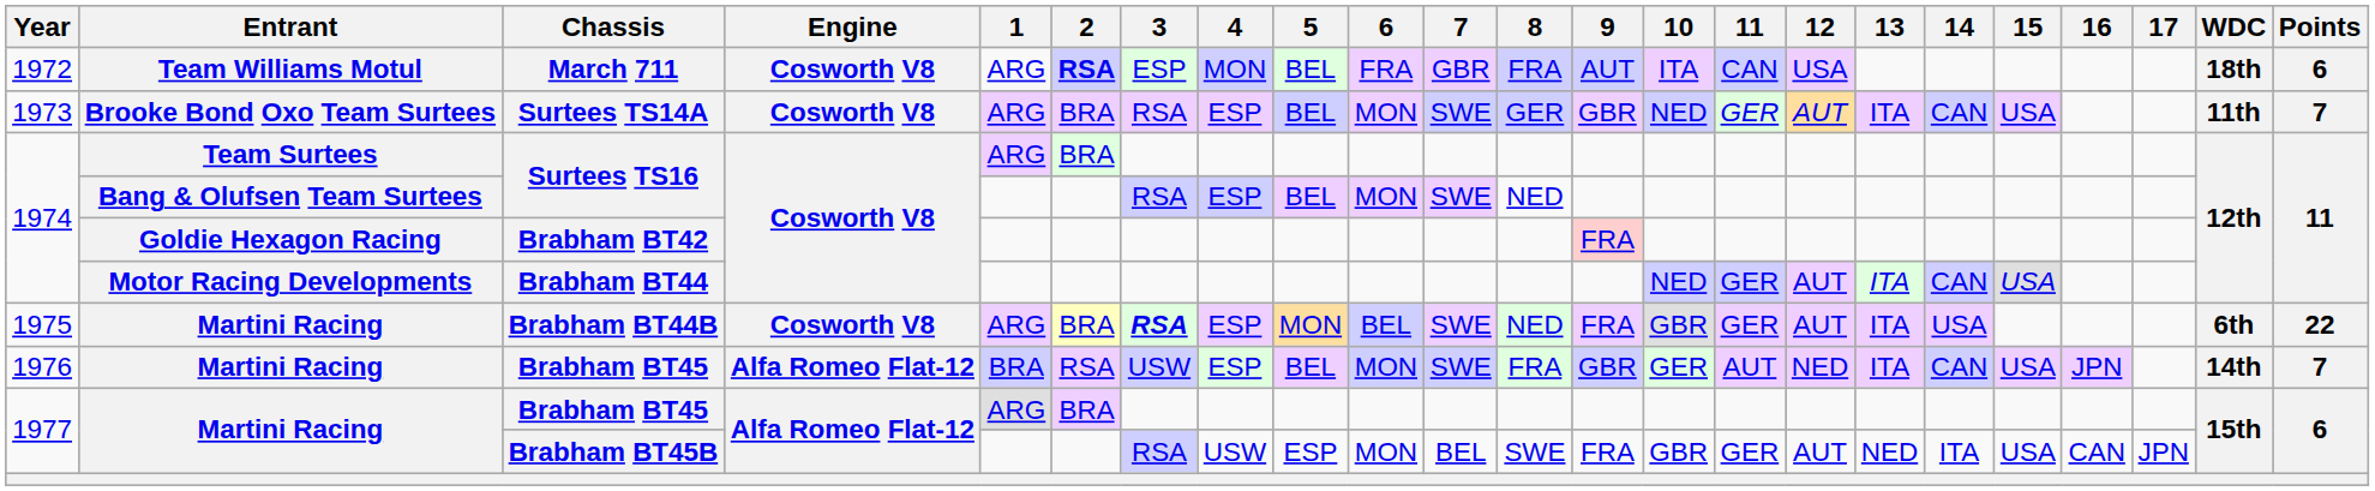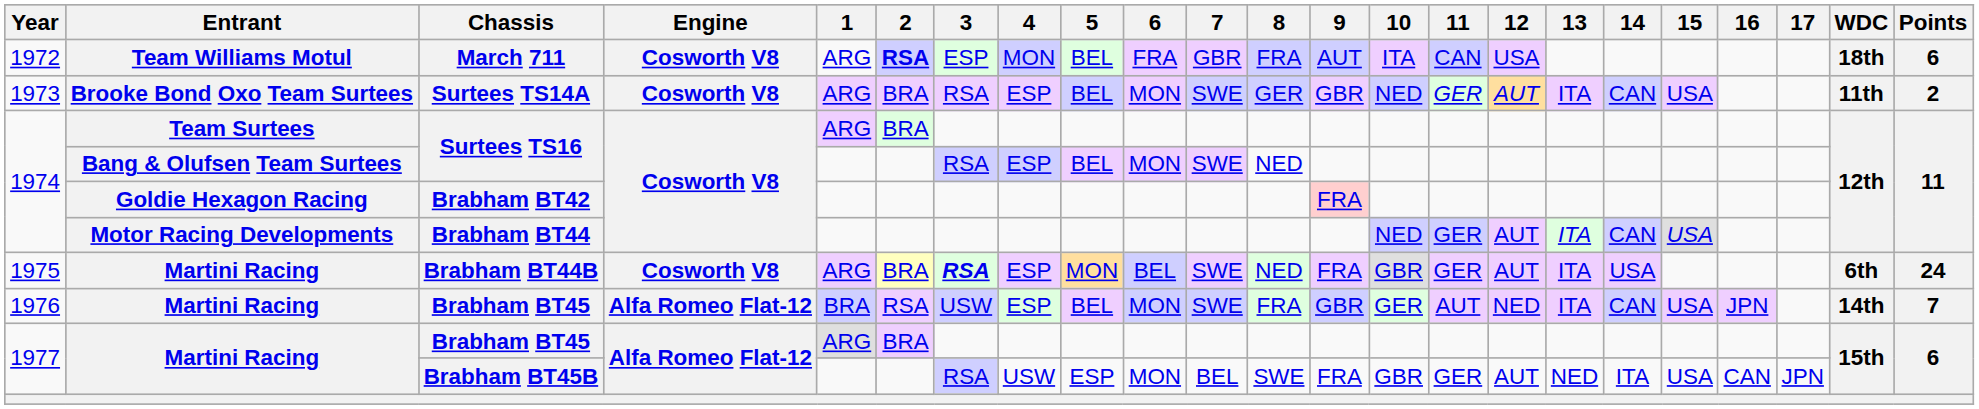 <table class="wikitable" style="text-align:center; font-size:85%">
 <tr>
 <th>Year</th>
 <th>Entrant</th>
 <th>Chassis</th>
 <th>Engine</th>
 <th>1</th>
 <th>2</th>
 <th>3</th>
 <th>4</th>
 <th>5</th>
 <th>6</th>
 <th>7</th>
 <th>8</th>
 <th>9</th>
 <th>10</th>
 <th>11</th>
 <th>12</th>
 <th>13</th>
 <th>14</th>
 <th>15</th>
 <th>16</th>
 <th>17</th>
 <th>WDC</th>
 <th>Points</th>
 </tr>
 <tr>
 <td><a href='#'>1972</a></td>
 <th><a href='#'>Team Williams Motul</a></th>
 <th><a href='#'>March</a> <a href='#'>711</a></th>
 <th><a href='#'>Cosworth</a> <a href='#'>V8</a></th>
 <td><a href='#'>ARG</a></td>
 <td style="background:#CFCFFF;"><strong><a href='#'>RSA</a><br></strong></td>
 <td style="background:#DFFFDF;"><a href='#'>ESP</a><br></td>
 <td style="background:#CFCFFF;"><a href='#'>MON</a><br></td>
 <td style="background:#DFFFDF;"><a href='#'>BEL</a><br></td>
 <td style="background:#EFCFFF;"><a href='#'>FRA</a><br></td>
 <td style="background:#EFCFFF;"><a href='#'>GBR</a><br></td>
 <td style="background:#CFCFFF;"><a href='#'>FRA</a><br></td>
 <td style="background:#CFCFFF;"><a href='#'>AUT</a><br></td>
 <td style="background:#EFCFFF;"><a href='#'>ITA</a><br></td>
 <td style="background:#CFCFFF;"><a href='#'>CAN</a><br></td>
 <td style="background:#EFCFFF;"><a href='#'>USA</a><br></td>
 <td></td>
 <td></td>
 <td></td>
 <td></td>
 <td></td>
 <th>18th</th>
 <th>6</th>
 </tr>
 <tr>
 <td><a href='#'>1973</a></td>
 <th><a href='#'>Brooke Bond</a> <a href='#'>Oxo</a> <a href='#'>Team Surtees</a></th>
 <th><a href='#'>Surtees</a> <a href='#'>TS14A</a></th>
 <th><a href='#'>Cosworth</a> <a href='#'>V8</a></th>
 <td style="background:#EFCFFF;"><a href='#'>ARG</a><br></td>
 <td style="background:#EFCFFF;"><a href='#'>BRA</a><br></td>
 <td style="background:#EFCFFF;"><a href='#'>RSA</a><br></td>
 <td style="background:#EFCFFF;"><a href='#'>ESP</a><br></td>
 <td style="background:#CFCFFF;"><a href='#'>BEL</a><br></td>
 <td style="background:#EFCFFF;"><a href='#'>MON</a><br></td>
 <td style="background:#CFCFFF;"><a href='#'>SWE</a><br></td>
 <td style="background:#CFCFFF;"><a href='#'>GER</a><br></td>
 <td style="background:#EFCFFF;"><a href='#'>GBR</a><br></td>
 <td style="background:#CFCFFF;"><a href='#'>NED</a><br></td>
 <td style="background:#DFFFDF;"><em><a href='#'>GER</a></em><br></td>
 <td style="background:#FFDF9F;"><em><a href='#'>AUT</a></em><br></td>
 <td style="background:#EFCFFF;"><a href='#'>ITA</a><br></td>
 <td style="background:#CFCFFF;"><a href='#'>CAN</a><br></td>
 <td style="background:#EFCFFF;"><a href='#'>USA</a><br></td>
 <td></td>
 <td></td>
 <th>11th</th>
-<th>7</th>
+<th>2</th>
 </tr>
 <tr>
 <td rowspan=4><a href='#'>1974</a></td>
 <th><a href='#'>Team Surtees</a></th>
 <th rowspan=2><a href='#'>Surtees</a> <a href='#'>TS16</a></th>
 <th rowspan=4><a href='#'>Cosworth</a> <a href='#'>V8</a></th>
 <td style="background:#EFCFFF;"><a href='#'>ARG</a><br></td>
 <td style="background:#DFFFDF;"><a href='#'>BRA</a><br></td>
 <td></td>
 <td></td>
 <td></td>
 <td></td>
 <td></td>
 <td></td>
 <td></td>
 <td></td>
 <td></td>
 <td></td>
 <td></td>
 <td></td>
 <td></td>
 <td></td>
 <td></td>
 <th rowspan=4>12th</th>
 <th rowspan=4>11</th>
 </tr>
 <tr>
 <th><a href='#'>Bang & Olufsen</a> <a href='#'>Team Surtees</a></th>
 <td></td>
 <td></td>
 <td style="background:#CFCFFF;"><a href='#'>RSA</a><br></td>
 <td style="background:#CFCFFF;"><a href='#'>ESP</a><br></td>
 <td style="background:#EFCFFF;"><a href='#'>BEL</a><br></td>
 <td style="background:#EFCFFF;"><a href='#'>MON</a><br></td>
 <td style="background:#EFCFFF;"><a href='#'>SWE</a><br></td>
 <td><a href='#'>NED</a></td>
 <td></td>
 <td></td>
 <td></td>
 <td></td>
 <td></td>
 <td></td>
 <td></td>
 <td></td>
 <td></td>
 </tr>
 <tr>
 <th><a href='#'>Goldie Hexagon Racing</a></th>
 <th><a href='#'>Brabham</a> <a href='#'>BT42</a></th>
 <td></td>
 <td></td>
 <td></td>
 <td></td>
 <td></td>
 <td></td>
 <td></td>
 <td></td>
 <td style="background:#FFCFCF;"><a href='#'>FRA</a><br></td>
 <td></td>
 <td></td>
 <td></td>
 <td></td>
 <td></td>
 <td></td>
 <td></td>
 <td></td>
 </tr>
 <tr>
 <th><a href='#'>Motor Racing Developments</a></th>
 <th><a href='#'>Brabham</a> <a href='#'>BT44</a></th>
 <td></td>
 <td></td>
 <td></td>
 <td></td>
 <td></td>
 <td></td>
 <td></td>
 <td></td>
 <td></td>
 <td style="background:#CFCFFF;"><a href='#'>NED</a><br></td>
 <td style="background:#CFCFFF;"><a href='#'>GER</a><br></td>
 <td style="background:#EFCFFF;"><a href='#'>AUT</a><br></td>
 <td style="background:#DFFFDF;"><em><a href='#'>ITA</a></em><br></td>
 <td style="background:#CFCFFF;"><a href='#'>CAN</a><br></td>
 <td style="background:#DFDFDF;"><em><a href='#'>USA</a></em><br></td>
 <td></td>
 <td></td>
 </tr>
 <tr>
 <td><a href='#'>1975</a></td>
 <th><a href='#'>Martini Racing</a></th>
 <th><a href='#'>Brabham</a> <a href='#'>BT44B</a></th>
 <th><a href='#'>Cosworth</a> <a href='#'>V8</a></th>
 <td style="background:#EFCFFF;"><a href='#'>ARG</a><br></td>
 <td style="background:#FFFFBF;"><a href='#'>BRA</a><br></td>
 <td style="background:#DFFFDF;"><strong><em><a href='#'>RSA</a></em></strong><br></td>
 <td style="background:#EFCFFF;"><a href='#'>ESP</a><br></td>
 <td style="background:#FFDF9F;"><a href='#'>MON</a><br></td>
 <td style="background:#CFCFFF;"><a href='#'>BEL</a><br></td>
 <td style="background:#EFCFFF;"><a href='#'>SWE</a><br></td>
 <td style="background:#DFFFDF;"><a href='#'>NED</a><br></td>
 <td style="background:#EFCFFF;"><a href='#'>FRA</a><br></td>
 <td style="background:#DFDFDF;"><a href='#'>GBR</a><br></td>
 <td style="background:#EFCFFF;"><a href='#'>GER</a><br></td>
 <td style="background:#EFCFFF;"><a href='#'>AUT</a><br></td>
 <td style="background:#EFCFFF;"><a href='#'>ITA</a><br></td>
 <td style="background:#EFCFFF;"><a href='#'>USA</a><br></td>
 <td></td>
 <td></td>
 <td></td>
 <th>6th</th>
-<th>22</th>
+<th>24</th>
 </tr>
 <tr>
 <td><a href='#'>1976</a></td>
 <th><a href='#'>Martini Racing</a></th>
 <th><a href='#'>Brabham</a> <a href='#'>BT45</a></th>
 <th><a href='#'>Alfa Romeo</a> <a href='#'>Flat-12</a></th>
 <td style="background:#CFCFFF;"><a href='#'>BRA</a><br></td>
 <td style="background:#EFCFFF;"><a href='#'>RSA</a><br></td>
 <td style="background:#CFCFFF;"><a href='#'>USW</a><br></td>
 <td style="background:#DFFFDF;"><a href='#'>ESP</a><br></td>
 <td style="background:#EFCFFF;"><a href='#'>BEL</a><br></td>
 <td style="background:#CFCFFF;"><a href='#'>MON</a><br></td>
 <td style="background:#CFCFFF;"><a href='#'>SWE</a><br></td>
 <td style="background:#DFFFDF;"><a href='#'>FRA</a><br></td>
 <td style="background:#CFCFFF;"><a href='#'>GBR</a><br></td>
 <td style="background:#DFFFDF;"><a href='#'>GER</a><br></td>
 <td style="background:#EFCFFF;"><a href='#'>AUT</a><br></td>
 <td style="background:#EFCFFF;"><a href='#'>NED</a><br></td>
 <td style="background:#EFCFFF;"><a href='#'>ITA</a><br></td>
 <td style="background:#CFCFFF;"><a href='#'>CAN</a><br></td>
 <td style="background:#EFCFFF;"><a href='#'>USA</a><br></td>
 <td style="background:#EFCFFF;"><a href='#'>JPN</a><br></td>
 <td></td>
 <th>14th</th>
 <th>7</th>
 </tr>
 <tr>
 <td rowspan=2><a href='#'>1977</a></td>
 <th rowspan=2><a href='#'>Martini Racing</a></th>
 <th><a href='#'>Brabham</a> <a href='#'>BT45</a></th>
 <th rowspan=2><a href='#'>Alfa Romeo</a> <a href='#'>Flat-12</a></th>
 <td style="background:#DFDFDF;"><a href='#'>ARG</a><br></td>
 <td style="background:#EFCFFF;"><a href='#'>BRA</a><br></td>
 <td></td>
 <td></td>
 <td></td>
 <td></td>
 <td></td>
 <td></td>
 <td></td>
 <td></td>
 <td></td>
 <td></td>
 <td></td>
 <td></td>
 <td></td>
 <td></td>
 <td></td>
 <th rowspan=2>15th</th>
 <th rowspan=2>6</th>
 </tr>
 <tr>
 <th><a href='#'>Brabham</a> <a href='#'>BT45B</a></th>
 <td></td>
 <td></td>
 <td style="background:#CFCFFF;"><a href='#'>RSA</a><br></td>
 <td><a href='#'>USW</a></td>
 <td><a href='#'>ESP</a></td>
 <td><a href='#'>MON</a></td>
 <td><a href='#'>BEL</a></td>
 <td><a href='#'>SWE</a></td>
 <td><a href='#'>FRA</a></td>
 <td><a href='#'>GBR</a></td>
 <td><a href='#'>GER</a></td>
 <td><a href='#'>AUT</a></td>
 <td><a href='#'>NED</a></td>
 <td><a href='#'>ITA</a></td>
 <td><a href='#'>USA</a></td>
 <td><a href='#'>CAN</a></td>
 <td><a href='#'>JPN</a></td>
 </tr>
 <tr>
 <th colspan="23"></th>
 </tr>
 </table>
